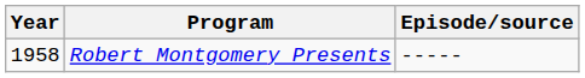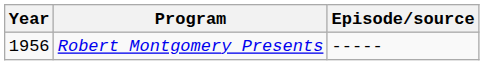 <table class="wikitable">
 <tr>
 <th>Year</th>
 <th>Program</th>
 <th>Episode/source</th>
 </tr>
 <tr>
-<td>1958</td>
+<td>1956</td>
 <td><em><a href='#'>Robert Montgomery Presents</a></em></td>
 <td>-----</td>
 </tr>
 </table>
